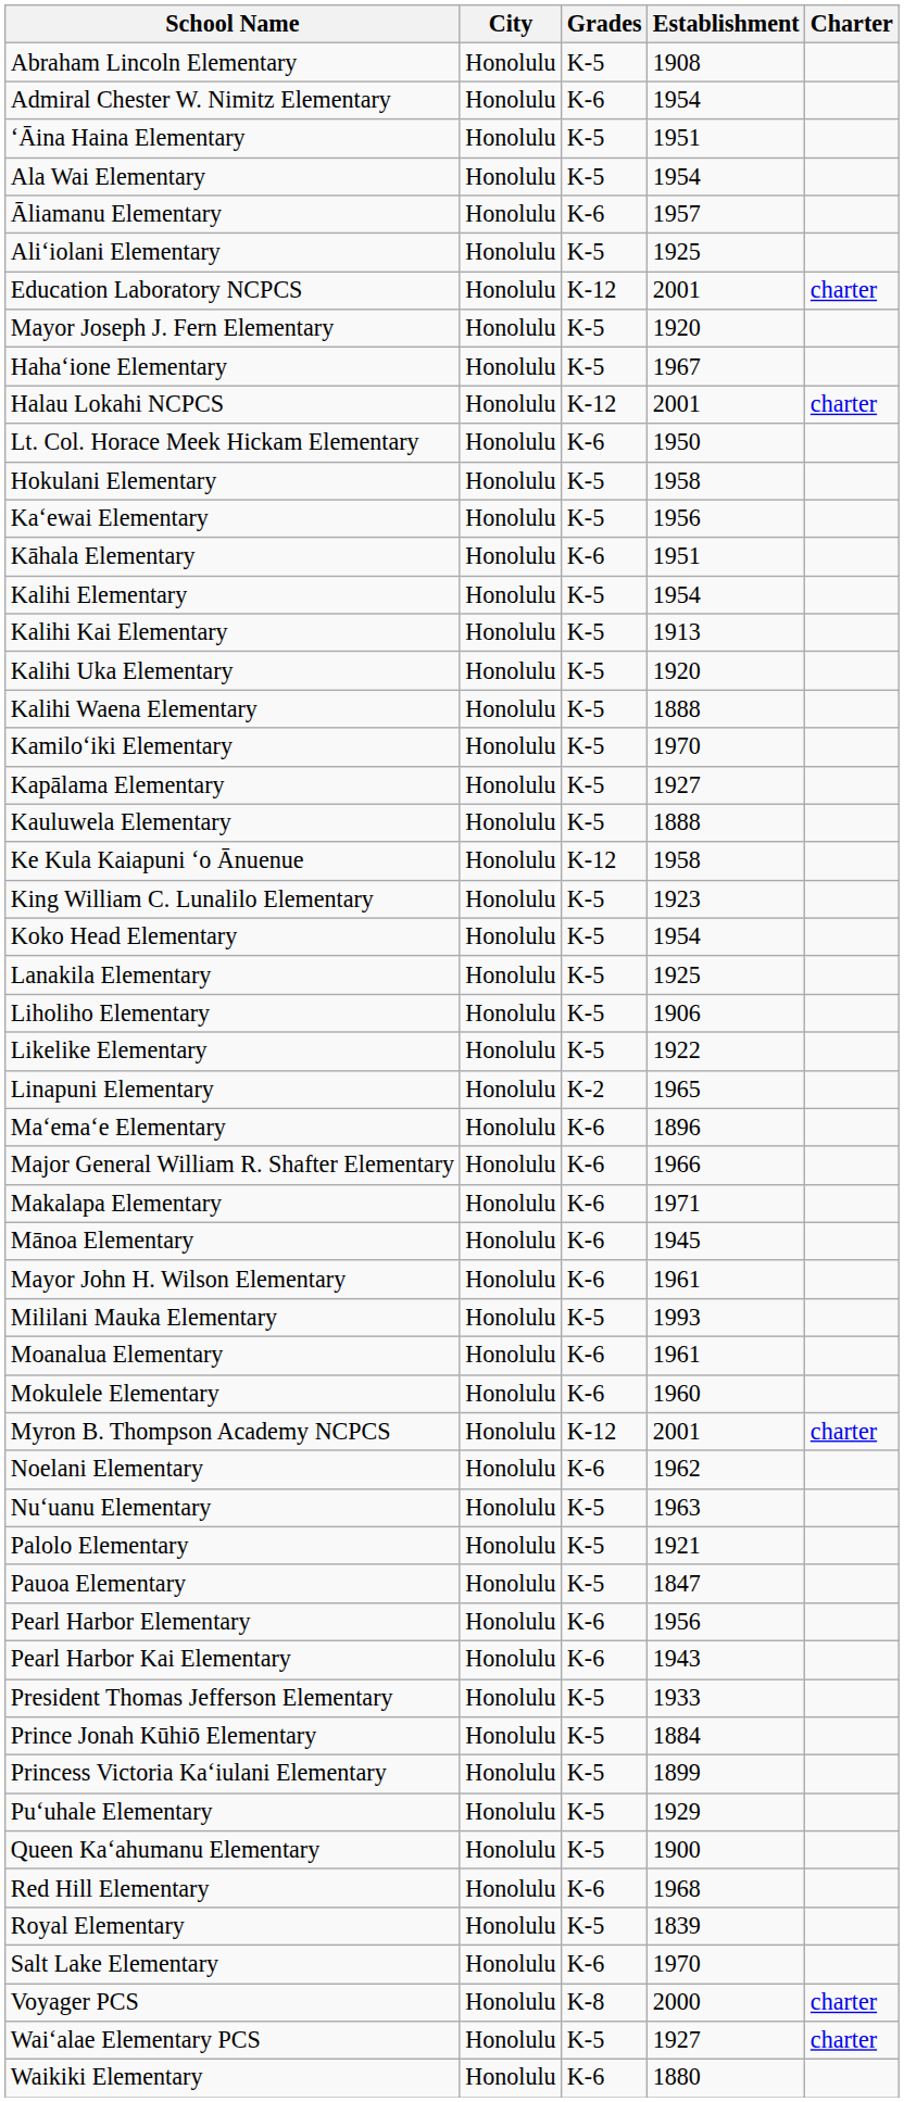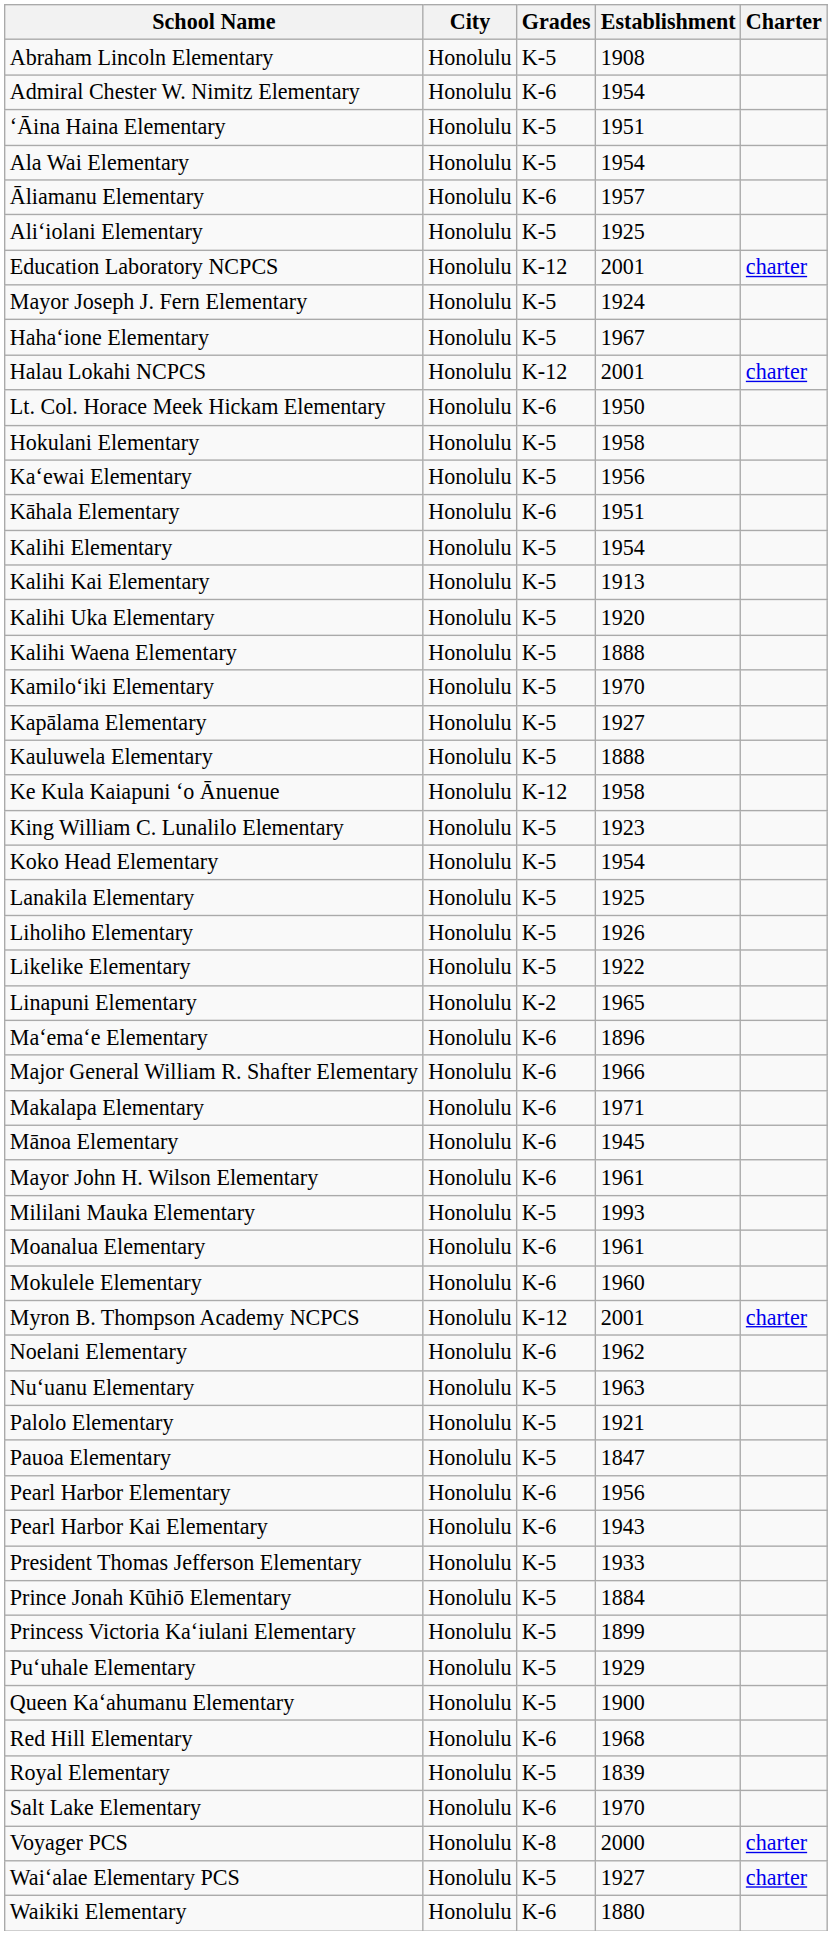 <table class="wikitable">
 <tr>
 <th>School Name</th>
 <th>City</th>
 <th>Grades</th>
 <th>Establishment</th>
 <th>Charter</th>
 </tr>
 <tr>
 <td>Abraham Lincoln Elementary</td>
 <td>Honolulu</td>
 <td>K-5</td>
 <td>1908</td>
 <td></td>
 </tr>
 <tr>
 <td>Admiral Chester W. Nimitz Elementary</td>
 <td>Honolulu</td>
 <td>K-6</td>
 <td>1954</td>
 <td></td>
 </tr>
 <tr>
 <td>ʻĀina Haina Elementary</td>
 <td>Honolulu</td>
 <td>K-5</td>
 <td>1951</td>
 <td></td>
 </tr>
 <tr>
 <td>Ala Wai Elementary</td>
 <td>Honolulu</td>
 <td>K-5</td>
 <td>1954</td>
 <td></td>
 </tr>
 <tr>
 <td>Āliamanu Elementary</td>
 <td>Honolulu</td>
 <td>K-6</td>
 <td>1957</td>
 <td></td>
 </tr>
 <tr>
 <td>Aliʻiolani Elementary</td>
 <td>Honolulu</td>
 <td>K-5</td>
 <td>1925</td>
 <td></td>
 </tr>
 <tr>
 <td>Education Laboratory NCPCS</td>
 <td>Honolulu</td>
 <td>K-12</td>
 <td>2001</td>
 <td><a href='#'>charter</a></td>
 </tr>
 <tr>
 <td>Mayor Joseph J. Fern Elementary</td>
 <td>Honolulu</td>
 <td>K-5</td>
-<td>1920</td>
+<td>1924</td>
 <td></td>
 </tr>
 <tr>
 <td>Hahaʻione Elementary</td>
 <td>Honolulu</td>
 <td>K-5</td>
 <td>1967</td>
 <td></td>
 </tr>
 <tr>
 <td>Halau Lokahi NCPCS</td>
 <td>Honolulu</td>
 <td>K-12</td>
 <td>2001</td>
 <td><a href='#'>charter</a></td>
 </tr>
 <tr>
 <td>Lt. Col. Horace Meek Hickam Elementary</td>
 <td>Honolulu</td>
 <td>K-6</td>
 <td>1950</td>
 <td></td>
 </tr>
 <tr>
 <td>Hokulani Elementary</td>
 <td>Honolulu</td>
 <td>K-5</td>
 <td>1958</td>
 <td></td>
 </tr>
 <tr>
 <td>Kaʻewai Elementary</td>
 <td>Honolulu</td>
 <td>K-5</td>
 <td>1956</td>
 <td></td>
 </tr>
 <tr>
 <td>Kāhala Elementary</td>
 <td>Honolulu</td>
 <td>K-6</td>
 <td>1951</td>
 <td></td>
 </tr>
 <tr>
 <td>Kalihi Elementary</td>
 <td>Honolulu</td>
 <td>K-5</td>
 <td>1954</td>
 <td></td>
 </tr>
 <tr>
 <td>Kalihi Kai Elementary</td>
 <td>Honolulu</td>
 <td>K-5</td>
 <td>1913</td>
 <td></td>
 </tr>
 <tr>
 <td>Kalihi Uka Elementary</td>
 <td>Honolulu</td>
 <td>K-5</td>
 <td>1920</td>
 <td></td>
 </tr>
 <tr>
 <td>Kalihi Waena Elementary</td>
 <td>Honolulu</td>
 <td>K-5</td>
 <td>1888</td>
 <td></td>
 </tr>
 <tr>
 <td>Kamiloʻiki Elementary</td>
 <td>Honolulu</td>
 <td>K-5</td>
 <td>1970</td>
 <td></td>
 </tr>
 <tr>
 <td>Kapālama Elementary</td>
 <td>Honolulu</td>
 <td>K-5</td>
 <td>1927</td>
 <td></td>
 </tr>
 <tr>
 <td>Kauluwela Elementary</td>
 <td>Honolulu</td>
 <td>K-5</td>
 <td>1888</td>
 <td></td>
 </tr>
 <tr>
 <td>Ke Kula Kaiapuni ʻo Ānuenue</td>
 <td>Honolulu</td>
 <td>K-12</td>
 <td>1958</td>
 <td></td>
 </tr>
 <tr>
 <td>King William C. Lunalilo Elementary</td>
 <td>Honolulu</td>
 <td>K-5</td>
 <td>1923</td>
 <td></td>
 </tr>
 <tr>
 <td>Koko Head Elementary</td>
 <td>Honolulu</td>
 <td>K-5</td>
 <td>1954</td>
 <td></td>
 </tr>
 <tr>
 <td>Lanakila Elementary</td>
 <td>Honolulu</td>
 <td>K-5</td>
 <td>1925</td>
 <td></td>
 </tr>
 <tr>
 <td>Liholiho Elementary</td>
 <td>Honolulu</td>
 <td>K-5</td>
-<td>1906</td>
+<td>1926</td>
 <td></td>
 </tr>
 <tr>
 <td>Likelike Elementary</td>
 <td>Honolulu</td>
 <td>K-5</td>
 <td>1922</td>
 <td></td>
 </tr>
 <tr>
 <td>Linapuni Elementary</td>
 <td>Honolulu</td>
 <td>K-2</td>
 <td>1965</td>
 <td></td>
 </tr>
 <tr>
 <td>Maʻemaʻe Elementary</td>
 <td>Honolulu</td>
 <td>K-6</td>
 <td>1896</td>
 <td></td>
 </tr>
 <tr>
 <td>Major General William R. Shafter Elementary</td>
 <td>Honolulu</td>
 <td>K-6</td>
 <td>1966</td>
 <td></td>
 </tr>
 <tr>
 <td>Makalapa Elementary</td>
 <td>Honolulu</td>
 <td>K-6</td>
 <td>1971</td>
 <td></td>
 </tr>
 <tr>
 <td>Mānoa Elementary</td>
 <td>Honolulu</td>
 <td>K-6</td>
 <td>1945</td>
 <td></td>
 </tr>
 <tr>
 <td>Mayor John H. Wilson Elementary</td>
 <td>Honolulu</td>
 <td>K-6</td>
 <td>1961</td>
 <td></td>
 </tr>
 <tr>
 <td>Mililani Mauka Elementary</td>
 <td>Honolulu</td>
 <td>K-5</td>
 <td>1993</td>
 <td></td>
 </tr>
 <tr>
 <td>Moanalua Elementary</td>
 <td>Honolulu</td>
 <td>K-6</td>
 <td>1961</td>
 <td></td>
 </tr>
 <tr>
 <td>Mokulele Elementary</td>
 <td>Honolulu</td>
 <td>K-6</td>
 <td>1960</td>
 <td></td>
 </tr>
 <tr>
 <td>Myron B. Thompson Academy NCPCS</td>
 <td>Honolulu</td>
 <td>K-12</td>
 <td>2001</td>
 <td><a href='#'>charter</a></td>
 </tr>
 <tr>
 <td>Noelani Elementary</td>
 <td>Honolulu</td>
 <td>K-6</td>
 <td>1962</td>
 <td></td>
 </tr>
 <tr>
 <td>Nuʻuanu Elementary</td>
 <td>Honolulu</td>
 <td>K-5</td>
 <td>1963</td>
 <td></td>
 </tr>
 <tr>
 <td>Palolo Elementary</td>
 <td>Honolulu</td>
 <td>K-5</td>
 <td>1921</td>
 <td></td>
 </tr>
 <tr>
 <td>Pauoa Elementary</td>
 <td>Honolulu</td>
 <td>K-5</td>
 <td>1847</td>
 <td></td>
 </tr>
 <tr>
 <td>Pearl Harbor Elementary</td>
 <td>Honolulu</td>
 <td>K-6</td>
 <td>1956</td>
 <td></td>
 </tr>
 <tr>
 <td>Pearl Harbor Kai Elementary</td>
 <td>Honolulu</td>
 <td>K-6</td>
 <td>1943</td>
 <td></td>
 </tr>
 <tr>
 <td>President Thomas Jefferson Elementary</td>
 <td>Honolulu</td>
 <td>K-5</td>
 <td>1933</td>
 <td></td>
 </tr>
 <tr>
 <td>Prince Jonah Kūhiō Elementary</td>
 <td>Honolulu</td>
 <td>K-5</td>
 <td>1884</td>
 <td></td>
 </tr>
 <tr>
 <td>Princess Victoria Kaʻiulani Elementary</td>
 <td>Honolulu</td>
 <td>K-5</td>
 <td>1899</td>
 <td></td>
 </tr>
 <tr>
 <td>Puʻuhale Elementary</td>
 <td>Honolulu</td>
 <td>K-5</td>
 <td>1929</td>
 <td></td>
 </tr>
 <tr>
 <td>Queen Kaʻahumanu Elementary</td>
 <td>Honolulu</td>
 <td>K-5</td>
 <td>1900</td>
 <td></td>
 </tr>
 <tr>
 <td>Red Hill Elementary</td>
 <td>Honolulu</td>
 <td>K-6</td>
 <td>1968</td>
 <td></td>
 </tr>
 <tr>
 <td>Royal Elementary</td>
 <td>Honolulu</td>
 <td>K-5</td>
 <td>1839</td>
 <td></td>
 </tr>
 <tr>
 <td>Salt Lake Elementary</td>
 <td>Honolulu</td>
 <td>K-6</td>
 <td>1970</td>
 <td></td>
 </tr>
 <tr>
 <td>Voyager PCS</td>
 <td>Honolulu</td>
 <td>K-8</td>
 <td>2000</td>
 <td><a href='#'>charter</a></td>
 </tr>
 <tr>
 <td>Waiʻalae Elementary PCS</td>
 <td>Honolulu</td>
 <td>K-5</td>
 <td>1927</td>
 <td><a href='#'>charter</a></td>
 </tr>
 <tr>
 <td>Waikiki Elementary</td>
 <td>Honolulu</td>
 <td>K-6</td>
 <td>1880</td>
 <td></td>
 </tr>
 </table>
